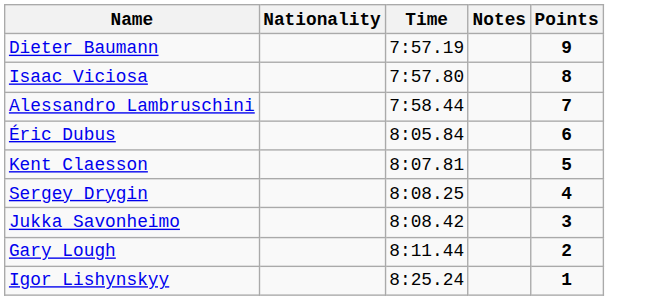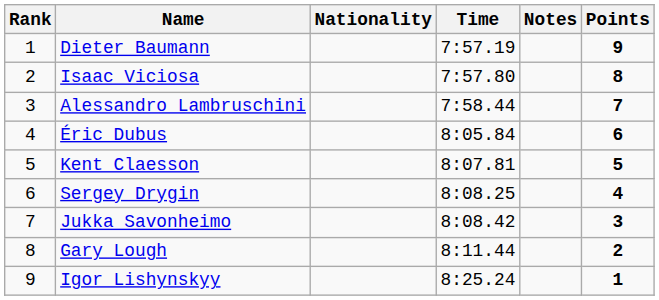 <table class="wikitable sortable" style="text-align:center">
 <tr>
+<th>Rank</th>
 <th>Name</th>
 <th>Nationality</th>
 <th>Time</th>
 <th>Notes</th>
 <th>Points</th>
 </tr>
 <tr>
+<td>1</td>
 <td align=left><a href='#'>Dieter Baumann</a></td>
 <td align=left></td>
 <td>7:57.19</td>
 <td></td>
 <td><strong>9</strong></td>
 </tr>
 <tr>
+<td>2</td>
 <td align=left><a href='#'>Isaac Viciosa</a></td>
 <td align=left></td>
 <td>7:57.80</td>
 <td></td>
 <td><strong>8</strong></td>
 </tr>
 <tr>
+<td>3</td>
 <td align=left><a href='#'>Alessandro Lambruschini</a></td>
 <td align=left></td>
 <td>7:58.44</td>
 <td></td>
 <td><strong>7</strong></td>
 </tr>
 <tr>
+<td>4</td>
 <td align=left><a href='#'>Éric Dubus</a></td>
 <td align=left></td>
 <td>8:05.84</td>
 <td></td>
 <td><strong>6</strong></td>
 </tr>
 <tr>
+<td>5</td>
 <td align=left><a href='#'>Kent Claesson</a></td>
 <td align=left></td>
 <td>8:07.81</td>
 <td></td>
 <td><strong>5</strong></td>
 </tr>
 <tr>
+<td>6</td>
 <td align=left><a href='#'>Sergey Drygin</a></td>
 <td align=left></td>
 <td>8:08.25</td>
 <td></td>
 <td><strong>4</strong></td>
 </tr>
 <tr>
+<td>7</td>
 <td align=left><a href='#'>Jukka Savonheimo</a></td>
 <td align=left></td>
 <td>8:08.42</td>
 <td></td>
 <td><strong>3</strong></td>
 </tr>
 <tr>
+<td>8</td>
 <td align=left><a href='#'>Gary Lough</a></td>
 <td align=left></td>
 <td>8:11.44</td>
 <td></td>
 <td><strong>2</strong></td>
 </tr>
 <tr>
+<td>9</td>
 <td align=left><a href='#'>Igor Lishynskyy</a></td>
 <td align=left></td>
 <td>8:25.24</td>
 <td></td>
 <td><strong>1</strong></td>
 </tr>
 </table>
